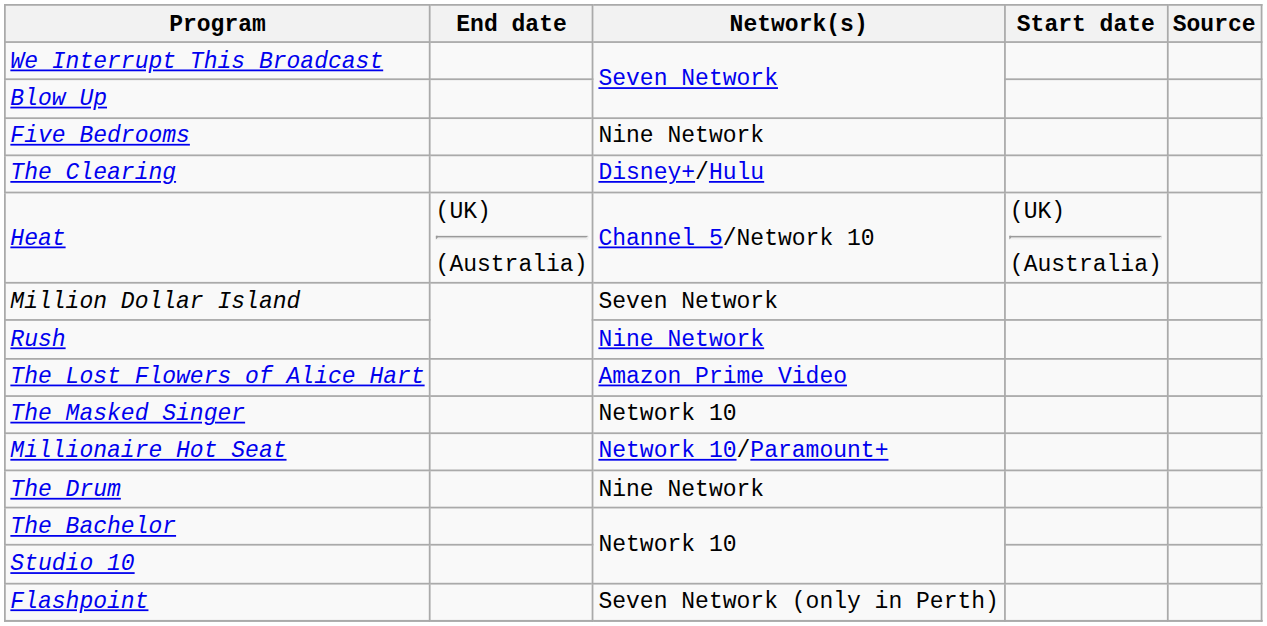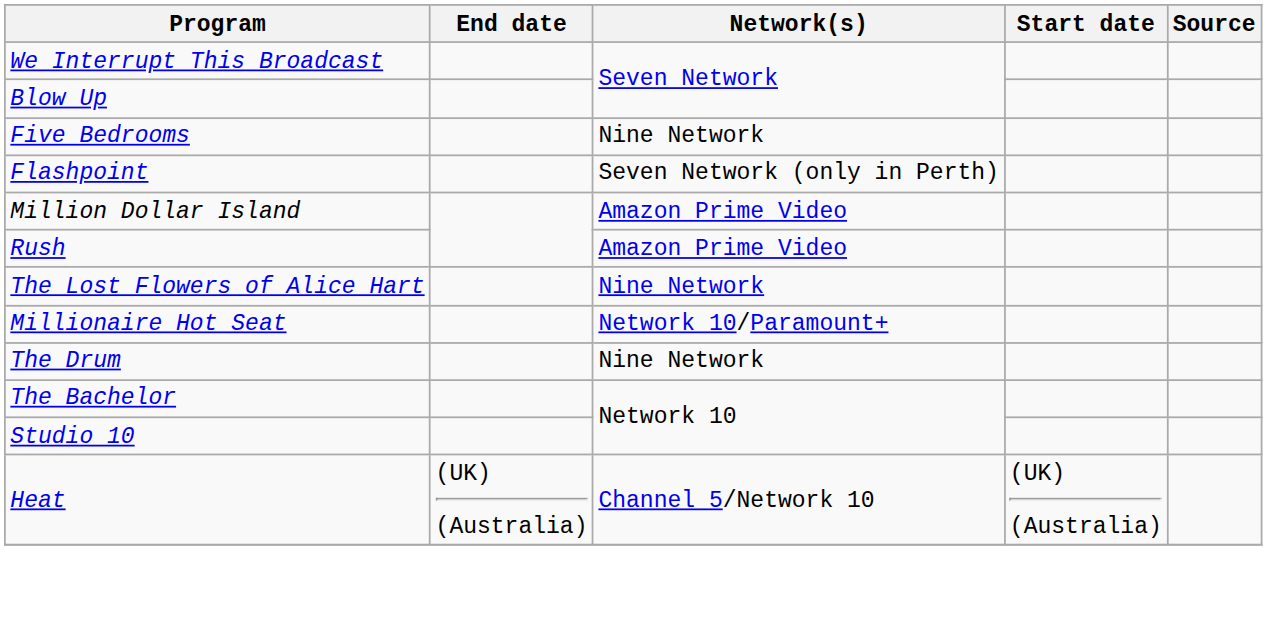 <table class="wikitable plainrowheaders sortable" style="text-align:left">
 <tr>
 <th scope="col">Program</th>
 <th scope="col">End date</th>
 <th scope="col">Network(s)</th>
 <th scope="col">Start date</th>
 <th scope="col" class="unsortable">Source</th>
 </tr>
 <tr>
 <td><em><a href='#'>We Interrupt This Broadcast</a></em></td>
 <td></td>
 <td rowspan=2><a href='#'>Seven Network</a></td>
 <td></td>
 <td></td>
 </tr>
 <tr>
 <td><em><a href='#'>Blow Up</a></em></td>
 <td></td>
 <td></td>
 <td></td>
 </tr>
 <tr>
 <td><em><a href='#'>Five Bedrooms</a></em></td>
 <td></td>
 <td>Nine Network</td>
 <td></td>
 <td></td>
 </tr>
 <tr>
-<td><em><a href='#'>The Clearing</a></em></td>
+<td><em><a href='#'>Flashpoint</a></em></td>
 <td></td>
-<td><a href='#'>Disney+</a>/<a href='#'>Hulu</a></td>
+<td>Seven Network (only in Perth)</td>
 <td></td>
-<td></td>
-</tr>
-<tr>
-<td><em><a href='#'>Heat</a></em></td>
-<td> (UK)<hr> (Australia)</td>
-<td><a href='#'>Channel 5</a>/Network 10</td>
-<td> (UK)<hr> (Australia)</td>
 <td></td>
 </tr>
 <tr>
 <td><em>Million Dollar Island</em></td>
 <td rowspan=2></td>
-<td>Seven Network</td>
+<td><a href='#'>Amazon Prime Video</a></td>
 <td></td>
 <td></td>
 </tr>
 <tr>
 <td><em><a href='#'>Rush</a></em></td>
-<td><a href='#'>Nine Network</a></td>
+<td><a href='#'>Amazon Prime Video</a></td>
 <td></td>
 <td></td>
 </tr>
 <tr>
 <td><em><a href='#'>The Lost Flowers of Alice Hart</a></em></td>
 <td></td>
-<td><a href='#'>Amazon Prime Video</a></td>
-<td></td>
-<td></td>
-</tr>
-<tr>
-<td><em><a href='#'>The Masked Singer</a></em></td>
-<td></td>
-<td>Network 10</td>
+<td><a href='#'>Nine Network</a></td>
 <td></td>
 <td></td>
 </tr>
 <tr>
 <td><em><a href='#'>Millionaire Hot Seat</a></em></td>
 <td></td>
 <td><a href='#'>Network 10</a>/<a href='#'>Paramount+</a></td>
 <td></td>
 <td></td>
 </tr>
 <tr>
 <td><em><a href='#'>The Drum</a></em></td>
 <td></td>
 <td>Nine Network</td>
 <td></td>
 <td></td>
 </tr>
 <tr>
 <td><em><a href='#'>The Bachelor</a></em></td>
 <td></td>
 <td rowspan=2>Network 10</td>
 <td></td>
 <td></td>
 </tr>
 <tr>
 <td><em><a href='#'>Studio 10</a></em></td>
 <td></td>
 <td></td>
 <td></td>
 </tr>
 <tr>
-<td><em><a href='#'>Flashpoint</a></em></td>
-<td></td>
-<td>Seven Network (only in Perth)</td>
-<td></td>
+<td><em><a href='#'>Heat</a></em></td>
+<td> (UK)<hr> (Australia)</td>
+<td><a href='#'>Channel 5</a>/Network 10</td>
+<td> (UK)<hr> (Australia)</td>
 <td></td>
 </tr>
 <tr>
 </tr>
 </table>
